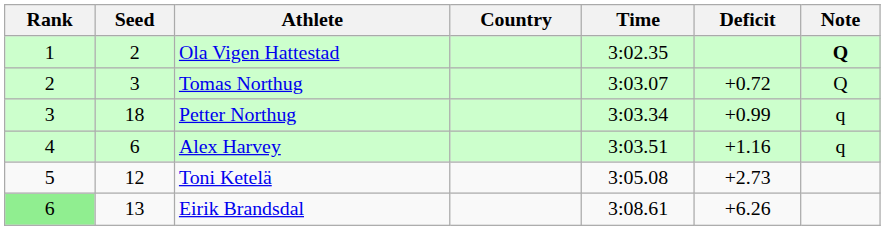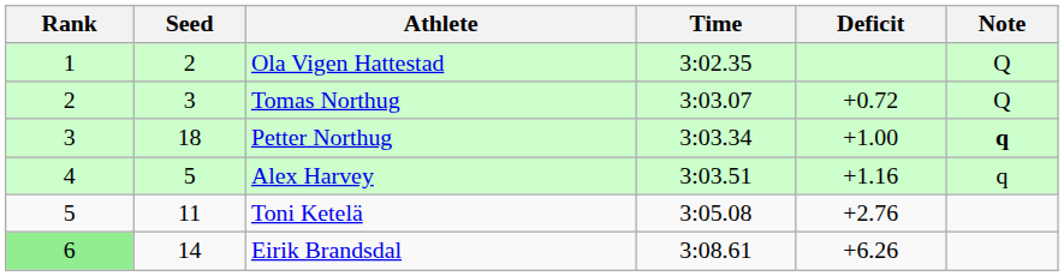 <table class="wikitable sortable" style="text-align:center" width=80%>
 <tr>
 <th>Rank</th>
 <th>Seed</th>
 <th>Athlete</th>
-<th>Country</th>
 <th>Time</th>
 <th>Deficit</th>
 <th>Note</th>
 </tr>
 <tr bgcolor=ccffcc>
 <td>1</td>
 <td>2</td>
 <td align=left><a href='#'>Ola Vigen Hattestad</a></td>
-<td align=left></td>
 <td>3:02.35</td>
 <td></td>
-<td><strong>Q</strong></td>
+<td>Q</td>
 </tr>
 <tr bgcolor=ccffcc>
 <td>2</td>
 <td>3</td>
 <td align=left><a href='#'>Tomas Northug</a></td>
-<td align=left></td>
 <td>3:03.07</td>
 <td>+0.72</td>
 <td>Q</td>
 </tr>
 <tr bgcolor=ccffcc>
 <td>3</td>
 <td>18</td>
 <td align=left><a href='#'>Petter Northug</a></td>
-<td align=left></td>
 <td>3:03.34</td>
-<td>+0.99</td>
-<td>q</td>
+<td>+1.00</td>
+<td><strong>q</strong></td>
 </tr>
 <tr bgcolor=ccffcc>
 <td>4</td>
-<td>6</td>
+<td>5</td>
 <td align=left><a href='#'>Alex Harvey</a></td>
-<td align=left></td>
 <td>3:03.51</td>
 <td>+1.16</td>
 <td>q</td>
 </tr>
 <tr>
 <td>5</td>
-<td>12</td>
+<td>11</td>
 <td align=left><a href='#'>Toni Ketelä</a></td>
-<td align=left></td>
 <td>3:05.08</td>
-<td>+2.73</td>
+<td>+2.76</td>
 <td></td>
 </tr>
 <tr>
 <td style="background: lightgreen;">6</td>
-<td>13</td>
+<td>14</td>
 <td align=left><a href='#'>Eirik Brandsdal</a></td>
-<td align=left></td>
 <td>3:08.61</td>
 <td>+6.26</td>
 <td></td>
 </tr>
 </table>
